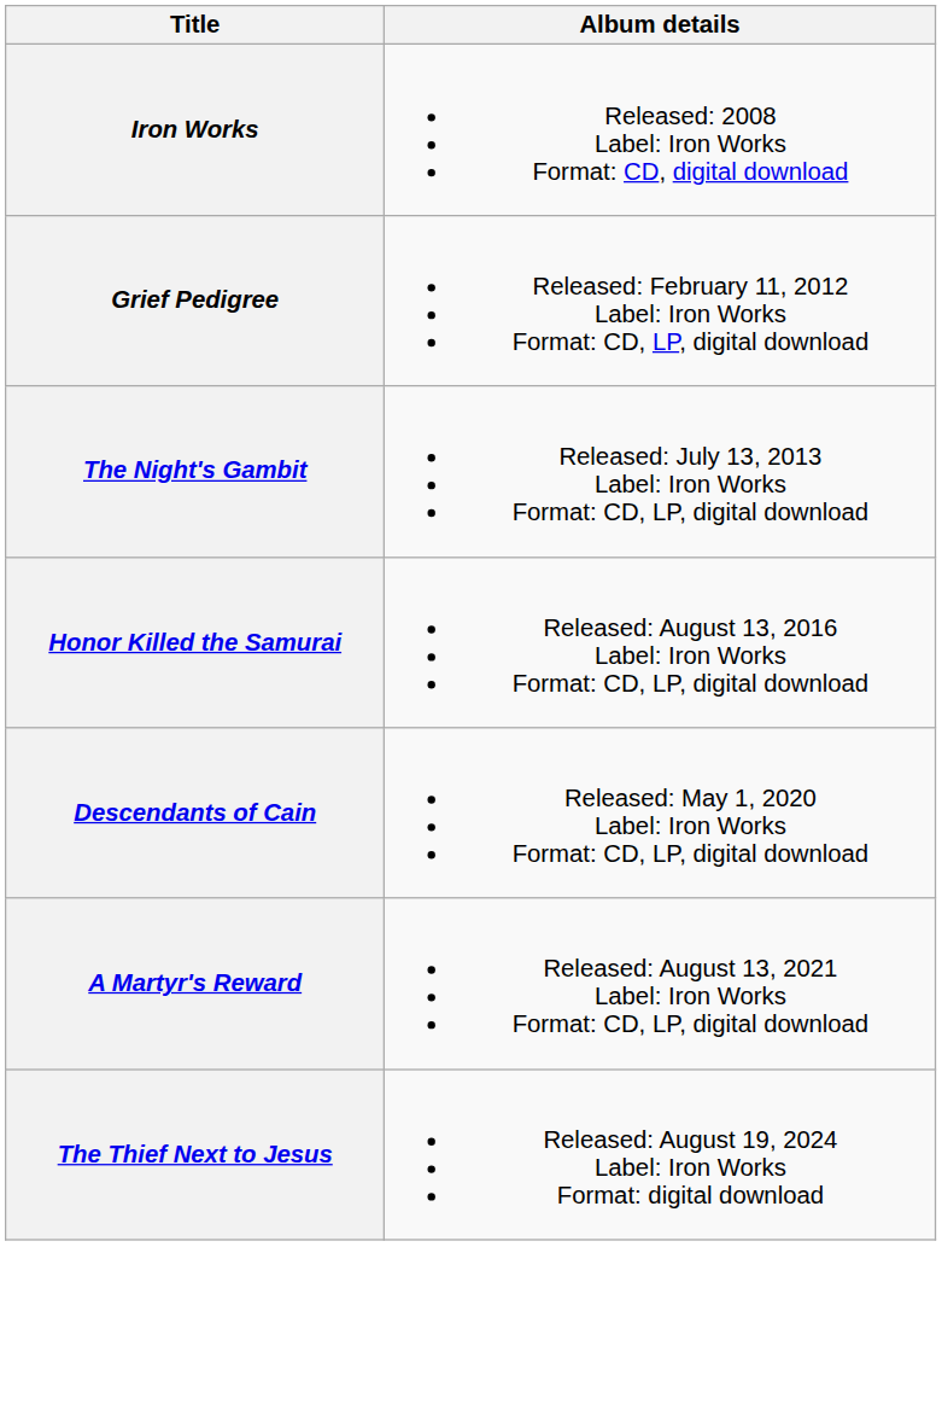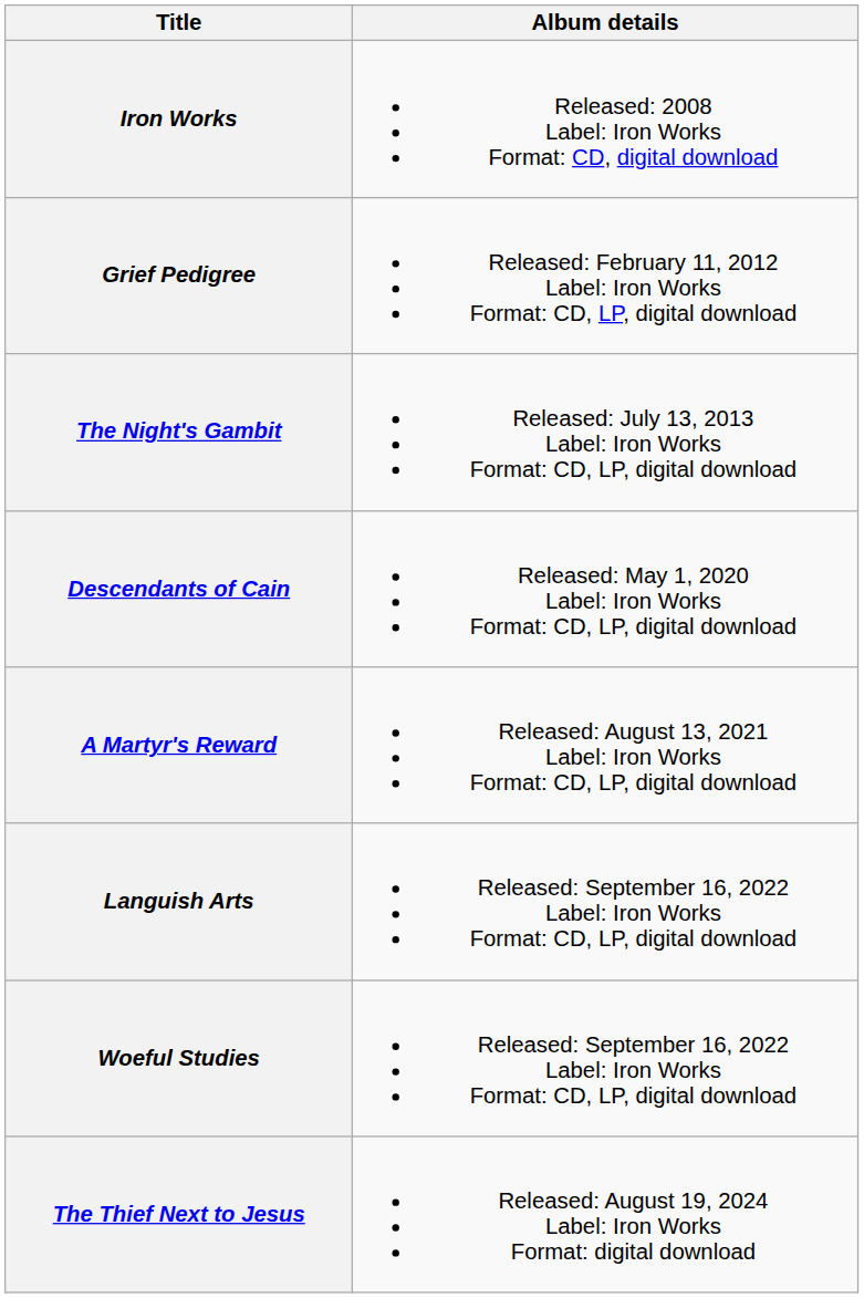 <table class="wikitable plainrowheaders" style="text-align:center;">
 <tr>
 <th scope="col" style="width:15em;">Title</th>
 <th scope="col" style="width:22em;">Album details</th>
 </tr>
 <tr>
 <th scope="row"><em>Iron Works</em></th>
 <td><br><ul><li>Released: 2008</li><li>Label: Iron Works</li><li>Format: <a href='#'>CD</a>, <a href='#'>digital download</a></li></ul></td>
 </tr>
 <tr>
 <th scope="row"><em>Grief Pedigree</em></th>
 <td><br><ul><li>Released: February 11, 2012</li><li>Label: Iron Works</li><li>Format: CD, <a href='#'>LP</a>, digital download</li></ul></td>
 </tr>
 <tr>
 <th scope="row"><em><a href='#'>The Night's Gambit</a></em></th>
 <td><br><ul><li>Released: July 13, 2013</li><li>Label: Iron Works</li><li>Format: CD, LP, digital download</li></ul></td>
 </tr>
 <tr>
-<th scope="row"><em><a href='#'>Honor Killed the Samurai</a></em></th>
-<td><br><ul><li>Released: August 13, 2016</li><li>Label: Iron Works</li><li>Format: CD, LP, digital download</li></ul></td>
-</tr>
-<tr>
 <th scope="row"><em><a href='#'>Descendants of Cain</a></em></th>
 <td><br><ul><li>Released: May 1, 2020</li><li>Label: Iron Works</li><li>Format: CD, LP, digital download</li></ul></td>
 </tr>
 <tr>
 <th scope="row"><em><a href='#'>A Martyr's Reward</a></em></th>
 <td><br><ul><li>Released: August 13, 2021</li><li>Label: Iron Works</li><li>Format: CD, LP, digital download</li></ul></td>
 </tr>
 <tr>
+<th scope="row"><em>Languish Arts</em></th>
+<td><br><ul><li>Released: September 16, 2022</li><li>Label: Iron Works</li><li>Format: CD, LP, digital download</li></ul></td>
+</tr>
+<tr>
+<th scope="row"><em>Woeful Studies</em></th>
+<td><br><ul><li>Released: September 16, 2022</li><li>Label: Iron Works</li><li>Format: CD, LP, digital download</li></ul></td>
+</tr>
+<tr>
 <th scope="row"><em><a href='#'>The Thief Next to Jesus</a></em></th>
 <td><br><ul><li>Released: August 19, 2024</li><li>Label: Iron Works</li><li>Format: digital download</li></ul></td>
 </tr>
 </table>
